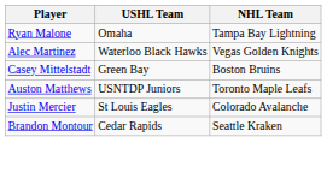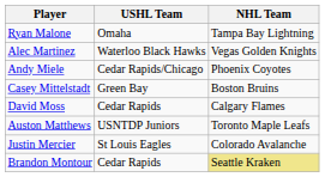 <table class="wikitable">
 <tr>
 <th>Player</th>
 <th>USHL Team</th>
 <th>NHL Team</th>
 </tr>
 <tr>
 <td><a href='#'>Ryan Malone</a></td>
 <td>Omaha</td>
 <td>Tampa Bay Lightning</td>
 </tr>
 <tr>
 <td><a href='#'>Alec Martinez</a></td>
 <td>Waterloo Black Hawks</td>
 <td>Vegas Golden Knights</td>
 </tr>
 <tr>
+<td><a href='#'>Andy Miele</a></td>
+<td>Cedar Rapids/Chicago</td>
+<td>Phoenix Coyotes</td>
+</tr>
+<tr>
 <td><a href='#'>Casey Mittelstadt</a></td>
 <td>Green Bay</td>
 <td>Boston Bruins</td>
+</tr>
+<tr>
+<td><a href='#'>David Moss</a></td>
+<td>Cedar Rapids</td>
+<td>Calgary Flames</td>
 </tr>
 <tr>
 <td><a href='#'>Auston Matthews</a></td>
 <td>USNTDP Juniors</td>
 <td>Toronto Maple Leafs</td>
 </tr>
 <tr>
 <td><a href='#'>Justin Mercier</a></td>
 <td>St Louis Eagles</td>
 <td>Colorado Avalanche</td>
 </tr>
 <tr>
 <td><a href='#'>Brandon Montour</a></td>
 <td>Cedar Rapids</td>
-<td>Seattle Kraken</td>
+<td style="background: khaki;">Seattle Kraken</td>
 </tr>
 </table>
